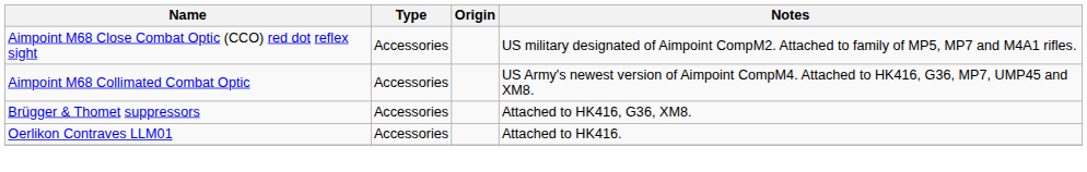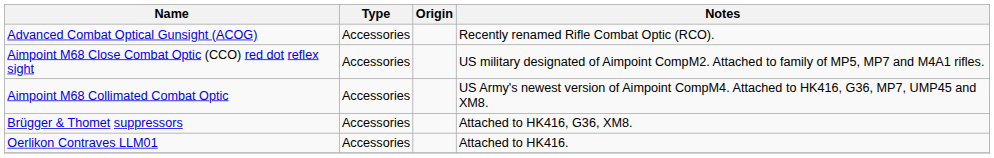 <table class="wikitable" ; text-align:"center;">
 <tr>
 <th>Name</th>
 <th>Type</th>
 <th>Origin</th>
 <th>Notes</th>
+</tr>
+<tr>
+<td><a href='#'>Advanced Combat Optical Gunsight (ACOG)</a></td>
+<td>Accessories</td>
+<td></td>
+<td>Recently renamed Rifle Combat Optic (RCO).</td>
 </tr>
 <tr>
 <td><a href='#'>Aimpoint M68 Close Combat Optic</a> (CCO) <a href='#'>red dot</a> <a href='#'>reflex sight</a></td>
 <td>Accessories</td>
 <td></td>
 <td>US military designated of Aimpoint CompM2. Attached to family of MP5, MP7 and M4A1 rifles.</td>
 </tr>
 <tr>
 <td><a href='#'>Aimpoint M68 Collimated Combat Optic</a></td>
 <td>Accessories</td>
 <td></td>
 <td>US Army's newest version of Aimpoint CompM4. Attached to HK416, G36, MP7, UMP45 and XM8.</td>
 </tr>
 <tr>
 <td><a href='#'>Brügger & Thomet</a> <a href='#'>suppressors</a></td>
 <td>Accessories</td>
 <td></td>
 <td>Attached to HK416, G36, XM8.</td>
 </tr>
 <tr>
 <td><a href='#'>Oerlikon Contraves LLM01</a></td>
 <td>Accessories</td>
 <td></td>
 <td>Attached to HK416.</td>
 </tr>
 <tr>
 </tr>
 </table>
